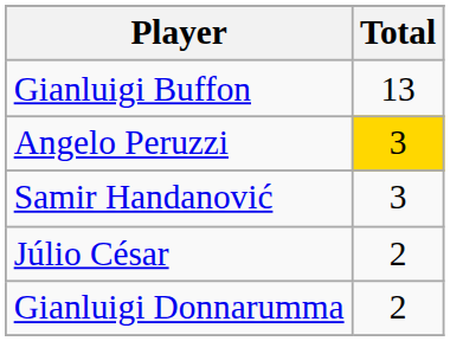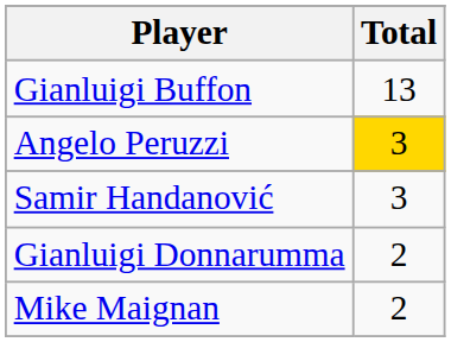 <table class="wikitable">
 <tr style="background:#ccc; text-align:center;">
 </tr>
 <tr>
 <th>Player</th>
 <th>Total</th>
 </tr>
 <tr>
 <td> <a href='#'>Gianluigi Buffon</a></td>
 <td align=center>13</td>
 </tr>
 <tr>
 <td> <a href='#'>Angelo Peruzzi</a></td>
 <td align=center style="background: gold;">3</td>
 </tr>
 <tr>
 <td> <a href='#'>Samir Handanović</a></td>
 <td align=center>3</td>
 </tr>
 <tr>
-<td> <a href='#'>Júlio César</a></td>
+<td> <a href='#'>Gianluigi Donnarumma</a></td>
 <td align=center>2</td>
 </tr>
 <tr>
-<td> <a href='#'>Gianluigi Donnarumma</a></td>
+<td> <a href='#'>Mike Maignan</a></td>
 <td align=center>2</td>
 </tr>
 </table>
